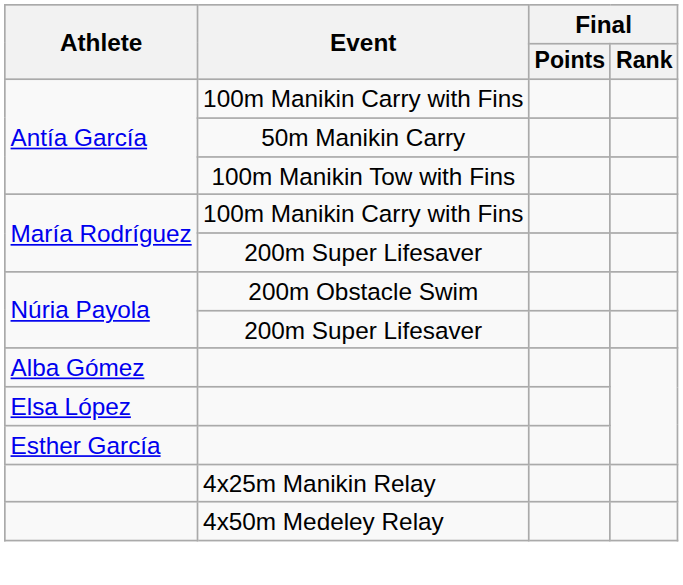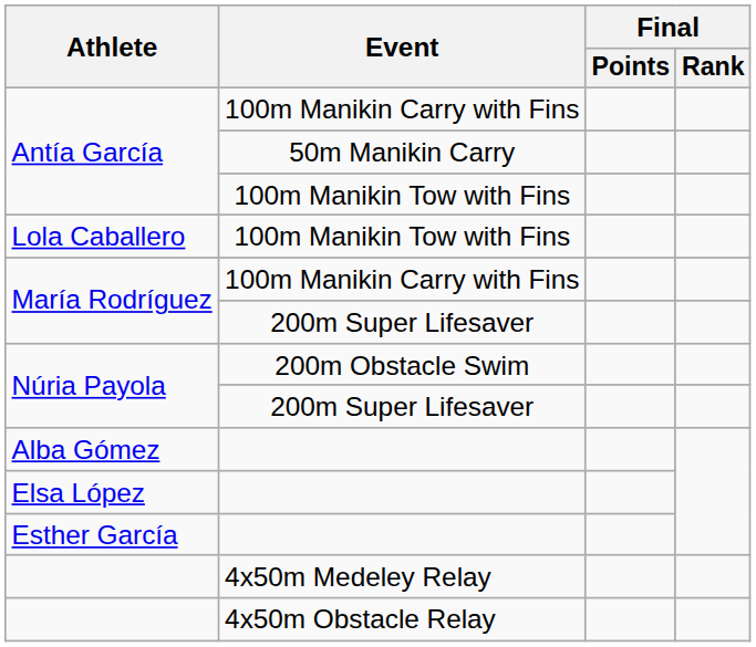 <table class=wikitable style="font-size:90%">
 <tr>
 <th rowspan="2">Athlete</th>
 <th rowspan="2">Event</th>
 <th colspan="2">Final</th>
 </tr>
 <tr style="font-size:95%">
 <th>Points</th>
 <th>Rank</th>
 </tr>
 <tr align=center>
 <td align=left rowspan=3><a href='#'>Antía García</a></td>
 <td>100m Manikin Carry with Fins</td>
 <td></td>
 <td></td>
 </tr>
 <tr align=center>
 <td>50m Manikin Carry</td>
 <td></td>
 <td></td>
 </tr>
 <tr align=center>
+<td>100m Manikin Tow with Fins</td>
+<td></td>
+<td></td>
+</tr>
+<tr align=center>
+<td align=left><a href='#'>Lola Caballero</a></td>
 <td>100m Manikin Tow with Fins</td>
 <td></td>
 <td></td>
 </tr>
 <tr align=center>
 <td align=left rowspan=2><a href='#'>María Rodríguez</a></td>
 <td>100m Manikin Carry with Fins</td>
 <td></td>
 <td></td>
 </tr>
 <tr align=center>
 <td>200m Super Lifesaver</td>
 <td></td>
 <td></td>
 </tr>
 <tr align=center>
 <td align=left rowspan=2><a href='#'>Núria Payola</a></td>
 <td>200m Obstacle Swim</td>
 <td></td>
 <td></td>
 </tr>
 <tr align=center>
 <td>200m Super Lifesaver</td>
 <td></td>
 <td></td>
 </tr>
 <tr align=center>
 <td align=left><a href='#'>Alba Gómez</a></td>
 <td></td>
 <td></td>
 </tr>
 <tr align=center>
 <td align=left><a href='#'>Elsa López</a></td>
 <td></td>
 <td></td>
 </tr>
 <tr align=center>
 <td align=left><a href='#'>Esther García</a></td>
 <td></td>
 <td></td>
 </tr>
 <tr align=center>
 <td align=left></td>
-<td align=left>4x25m Manikin Relay</td>
+<td align=left>4x50m Medeley Relay</td>
 <td></td>
 <td></td>
 </tr>
 <tr align=center>
 <td align=left></td>
-<td align=left>4x50m Medeley Relay</td>
+<td align=left>4x50m Obstacle Relay</td>
 <td></td>
 <td></td>
 </tr>
 </table>
